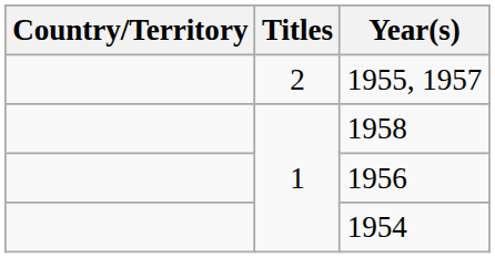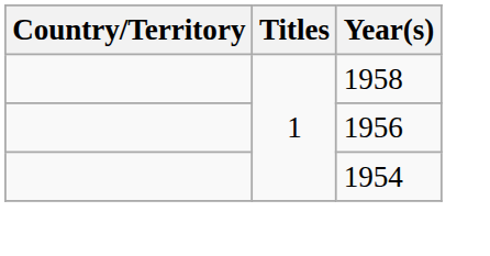 <table class="wikitable sortable" style="font-size: 95%;">
 <tr>
 <th>Country/Territory</th>
 <th>Titles</th>
 <th>Year(s)</th>
-</tr>
-<tr>
-<td></td>
-<td rowspan="1" style="text-align:center;">2</td>
-<td>1955, 1957</td>
 </tr>
 <tr>
 <td></td>
 <td rowspan="3" style="text-align:center;">1</td>
 <td>1958</td>
 </tr>
 <tr>
 <td></td>
 <td>1956</td>
 </tr>
 <tr>
 <td></td>
 <td>1954</td>
 </tr>
 </table>
